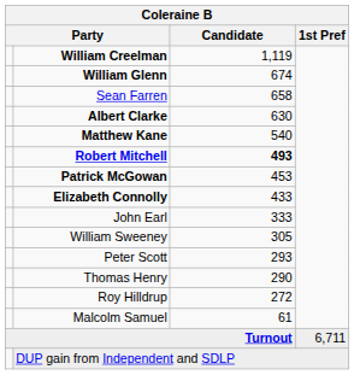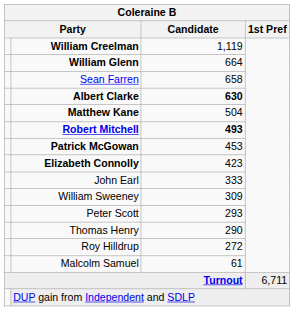 <table class="wikitable">
 <tr>
 <th colspan="4" align="center">Coleraine B</th>
 </tr>
 <tr>
 <th colspan="2" align="center" width=200>Party</th>
 <th width=150>Candidate</th>
 <th width=60>1st Pref</th>
 </tr>
 <tr>
 <td></td>
 <td align="right"><strong>William Creelman</strong></td>
 <td align="right">1,119</td>
 </tr>
 <tr>
 <td></td>
 <td align="right"><strong>William Glenn</strong></td>
-<td align="right">674</td>
+<td align="right">664</td>
 </tr>
 <tr>
 <td></td>
 <td align="right"><a href='#'>Sean Farren</a></td>
 <td align="right">658</td>
 </tr>
 <tr>
 <td></td>
 <td align="right"><strong>Albert Clarke</strong></td>
-<td align="right">630</td>
+<td align="right"><strong>630</strong></td>
 </tr>
 <tr>
 <td></td>
 <td align="right"><strong>Matthew Kane</strong></td>
-<td align="right">540</td>
+<td align="right">504</td>
 </tr>
 <tr>
 <td></td>
 <td align="right"><strong><a href='#'>Robert Mitchell</a></strong></td>
 <td align="right"><strong>493</strong></td>
 </tr>
 <tr>
 <td></td>
 <td align="right"><strong>Patrick McGowan</strong></td>
 <td align="right">453</td>
 </tr>
 <tr>
 <td></td>
 <td align="right"><strong>Elizabeth Connolly</strong></td>
-<td align="right">433</td>
+<td align="right">423</td>
 </tr>
 <tr>
 <td></td>
 <td align="right">John Earl</td>
 <td align="right">333</td>
 </tr>
 <tr>
 <td></td>
 <td align="right">William Sweeney</td>
-<td align="right">305</td>
+<td align="right">309</td>
 </tr>
 <tr>
 <td></td>
 <td align="right">Peter Scott</td>
 <td align="right">293</td>
 </tr>
 <tr>
 <td></td>
 <td align="right">Thomas Henry</td>
 <td align="right">290</td>
 </tr>
 <tr>
 <td></td>
 <td align="right">Roy Hilldrup</td>
 <td align="right">272</td>
 </tr>
 <tr>
 <td></td>
 <td align="right">Malcolm Samuel</td>
 <td align="right">61</td>
 </tr>
 <tr bgcolor="EEEEEE">
 <td colspan=3 align="right"><strong><a href='#'>Turnout</a></strong></td>
 <td align="right">6,711</td>
 </tr>
 <tr>
 <td bgcolor=></td>
 <td colspan=3 bgcolor="EEEEEE"><a href='#'>DUP</a> gain from <a href='#'>Independent</a> and <a href='#'>SDLP</a></td>
 </tr>
 </table>
